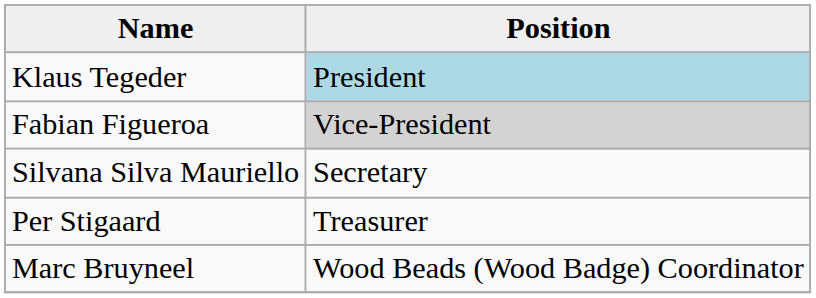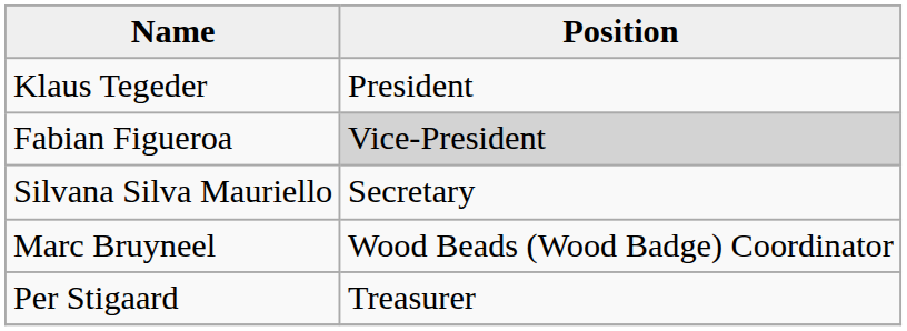 <table class="wikitable">
 <tr>
 <th style="background:#efefef;">Name</th>
 <th style="background:#efefef;">Position</th>
 </tr>
 <tr>
 <td>Klaus Tegeder</td>
-<td style="background: lightblue;">President</td>
+<td>President</td>
 </tr>
 <tr>
 <td>Fabian Figueroa</td>
 <td style="background: lightgrey;">Vice-President</td>
 </tr>
 <tr>
 <td>Silvana Silva Mauriello</td>
 <td>Secretary</td>
 </tr>
 <tr>
+<td>Marc Bruyneel</td>
+<td>Wood Beads (Wood Badge) Coordinator</td>
+</tr>
+<tr>
 <td>Per Stigaard</td>
 <td>Treasurer</td>
 </tr>
 <tr>
-<td>Marc Bruyneel</td>
-<td>Wood Beads (Wood Badge) Coordinator</td>
-</tr>
-<tr>
 </tr>
 </table>
